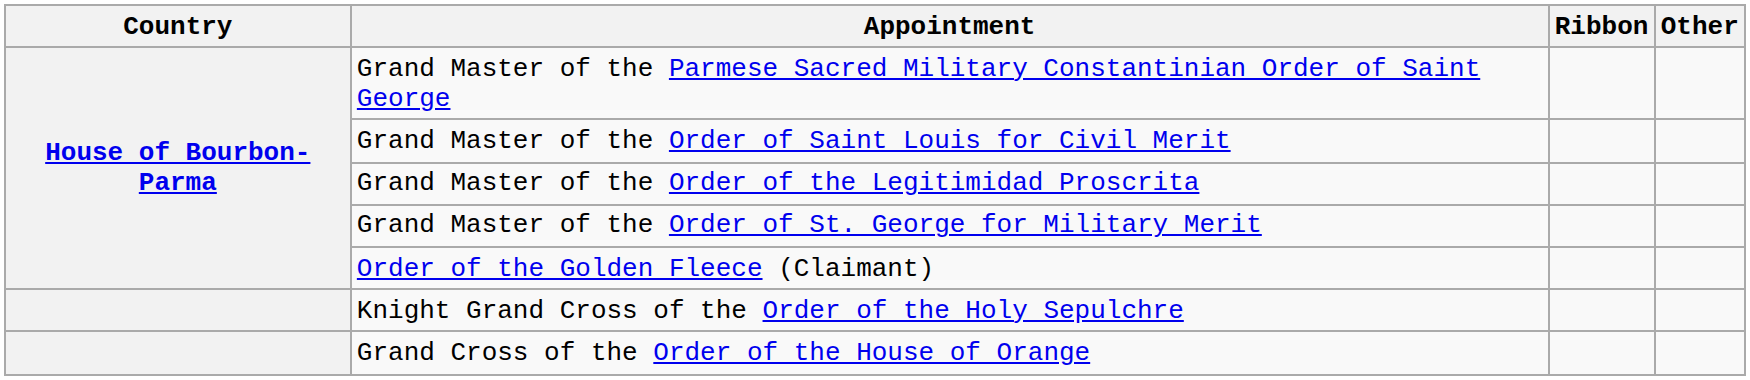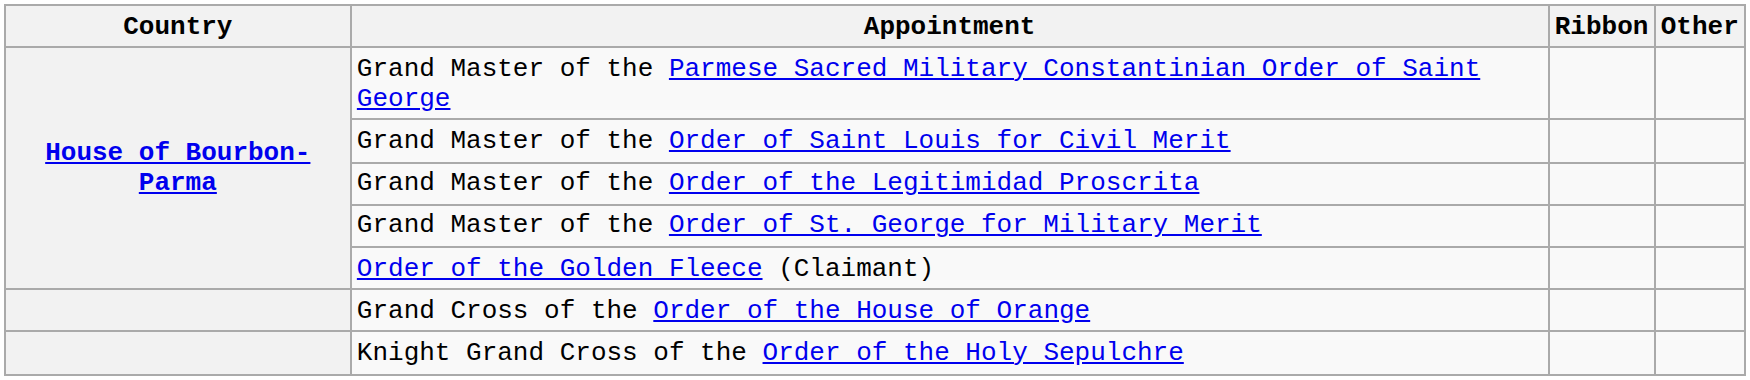 <table class="wikitable plainrowheaders">
 <tr>
 <th scope="col">Country</th>
 <th scope="col">Appointment</th>
 <th scope="col">Ribbon</th>
 <th>Other</th>
 </tr>
 <tr>
 <th rowspan="5"> <a href='#'>House of Bourbon-Parma</a></th>
 <td>Grand Master of the <a href='#'>Parmese Sacred Military Constantinian Order of Saint George</a></td>
 <td></td>
 <td></td>
 </tr>
 <tr>
 <td>Grand Master of the <a href='#'>Order of Saint Louis for Civil Merit</a></td>
 <td></td>
 <td></td>
 </tr>
 <tr>
 <td>Grand Master of the <a href='#'>Order of the Legitimidad Proscrita</a></td>
 <td></td>
 <td></td>
 </tr>
 <tr>
 <td>Grand Master of the <a href='#'>Order of St. George for Military Merit</a></td>
 <td></td>
 <td></td>
 </tr>
 <tr>
 <td><a href='#'>Order of the Golden Fleece</a> (Claimant)</td>
 <td></td>
 <td></td>
 </tr>
 <tr>
 <th></th>
-<td>Knight Grand Cross of the <a href='#'>Order of the Holy Sepulchre</a></td>
+<td>Grand Cross of the <a href='#'>Order of the House of Orange</a></td>
 <td></td>
 <td></td>
 </tr>
 <tr>
 <th></th>
-<td>Grand Cross of the <a href='#'>Order of the House of Orange</a></td>
+<td>Knight Grand Cross of the <a href='#'>Order of the Holy Sepulchre</a></td>
 <td></td>
 <td></td>
 </tr>
 </table>
